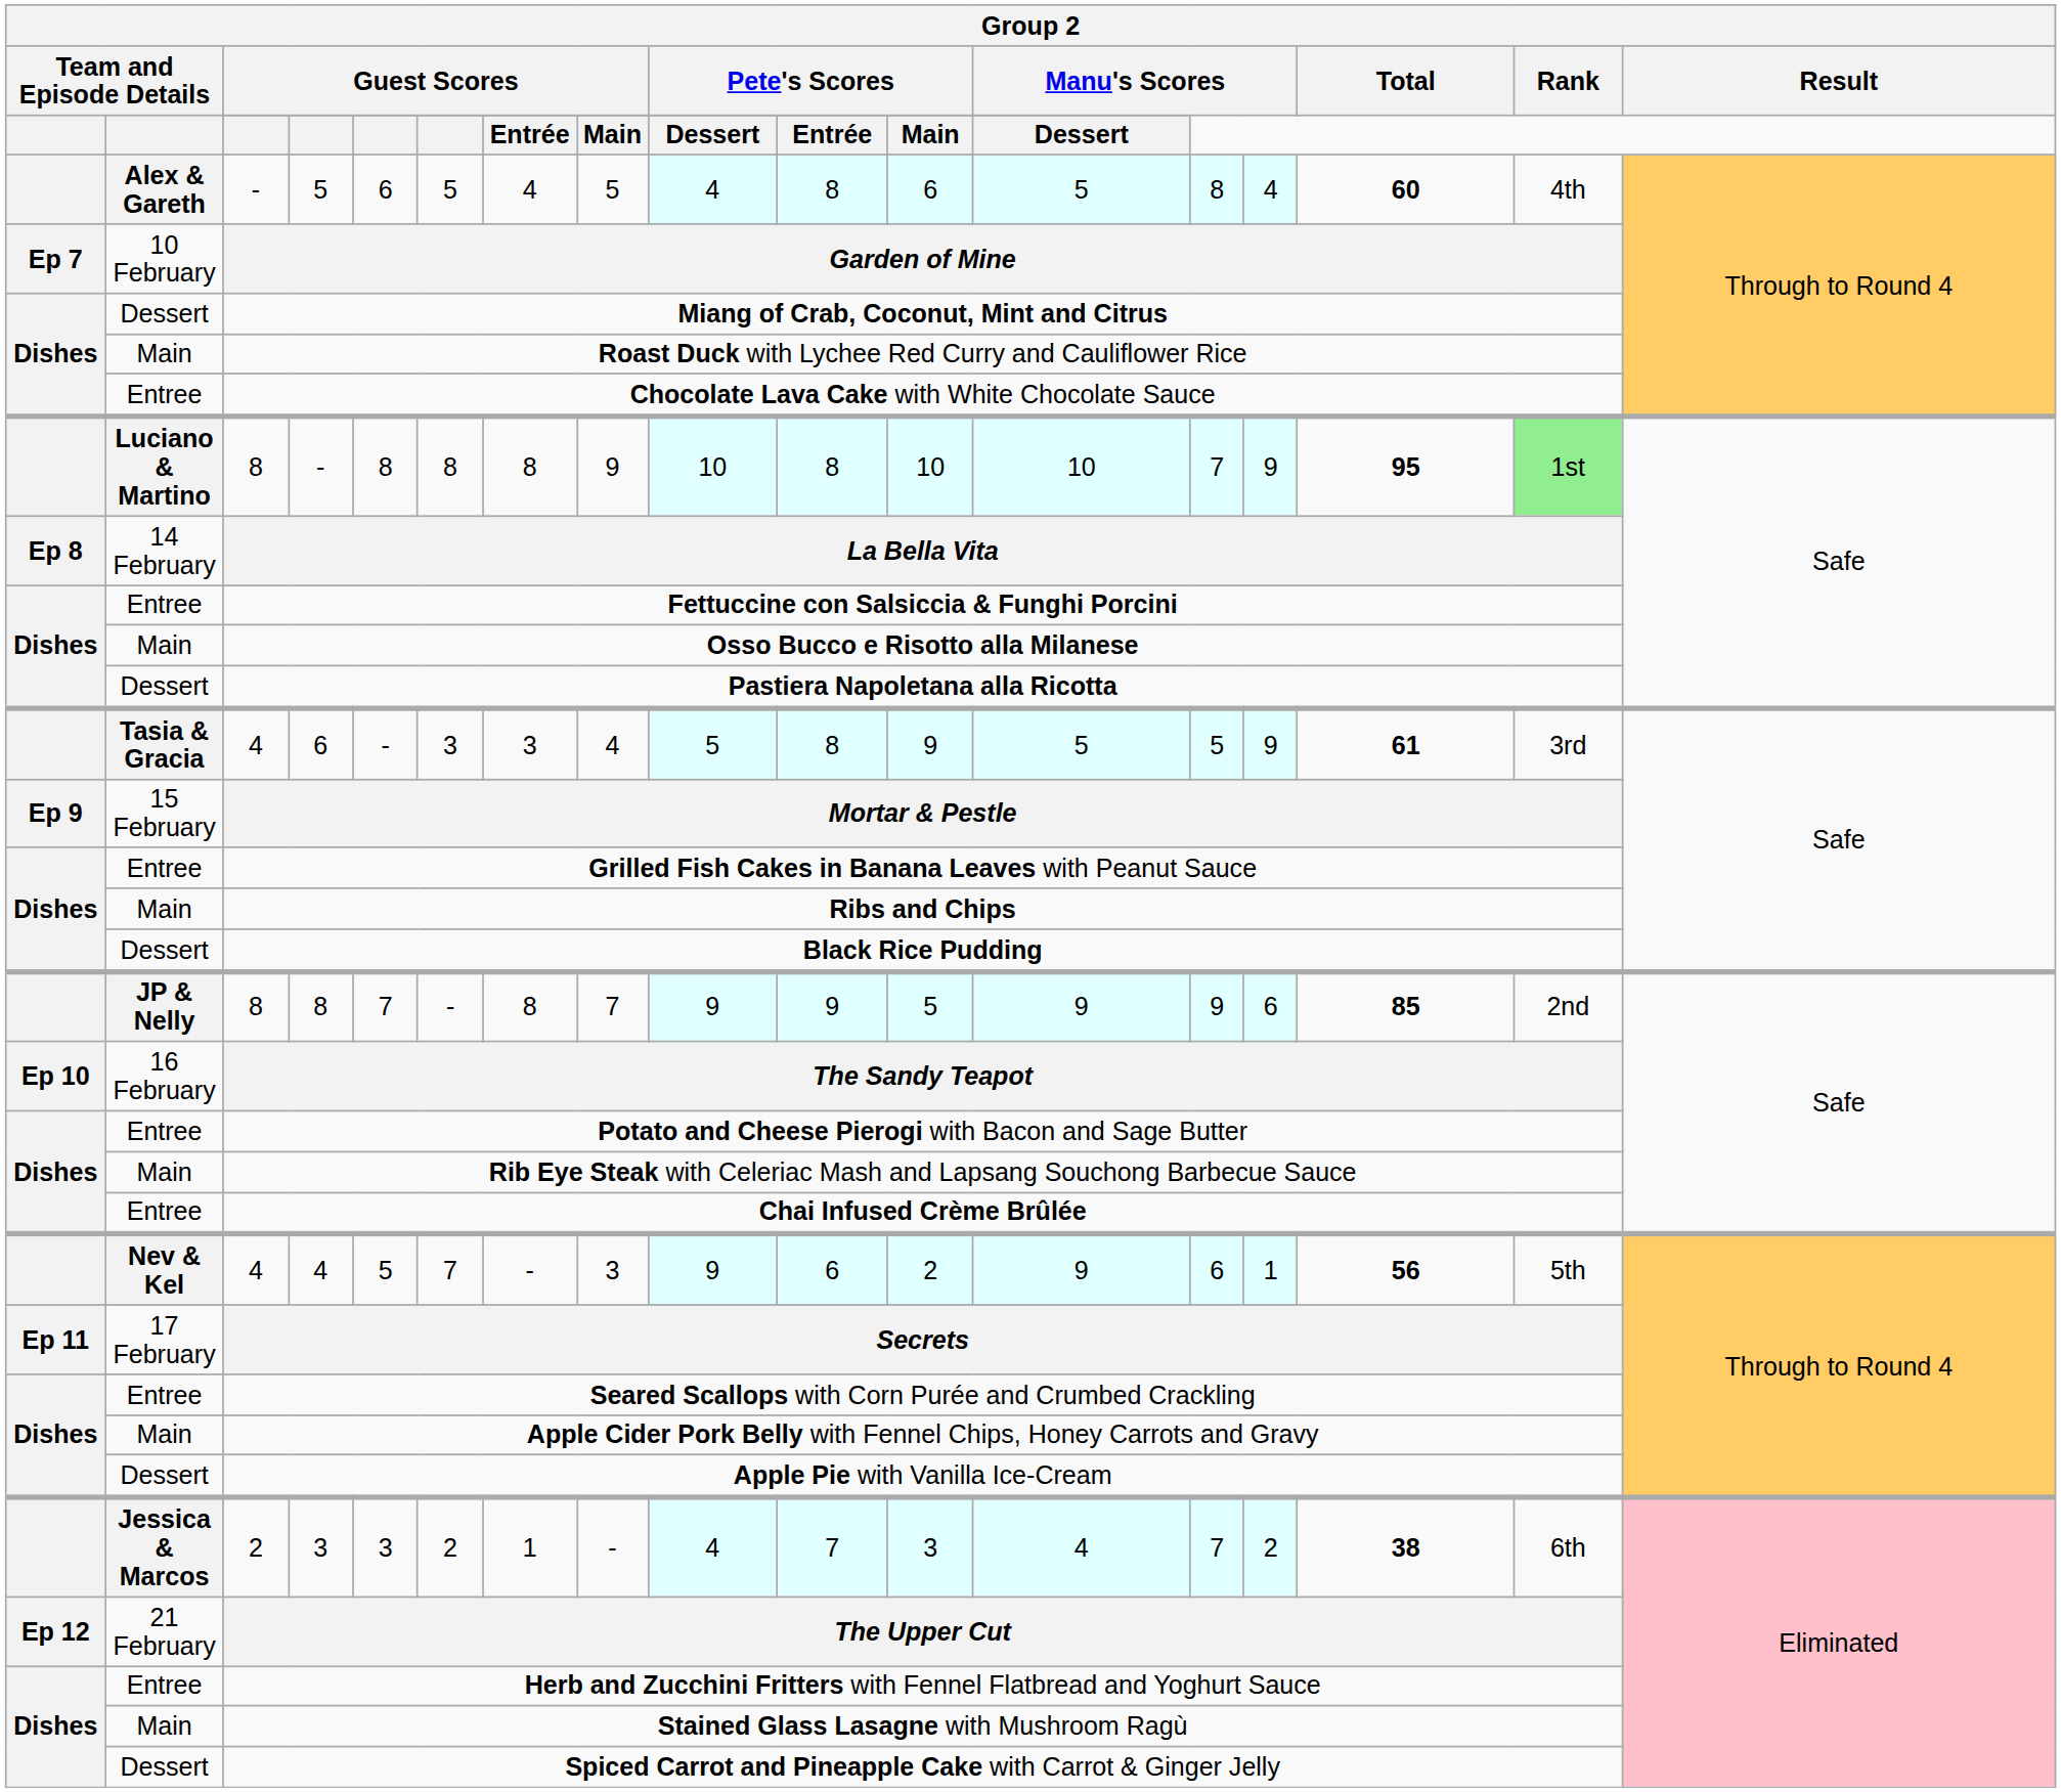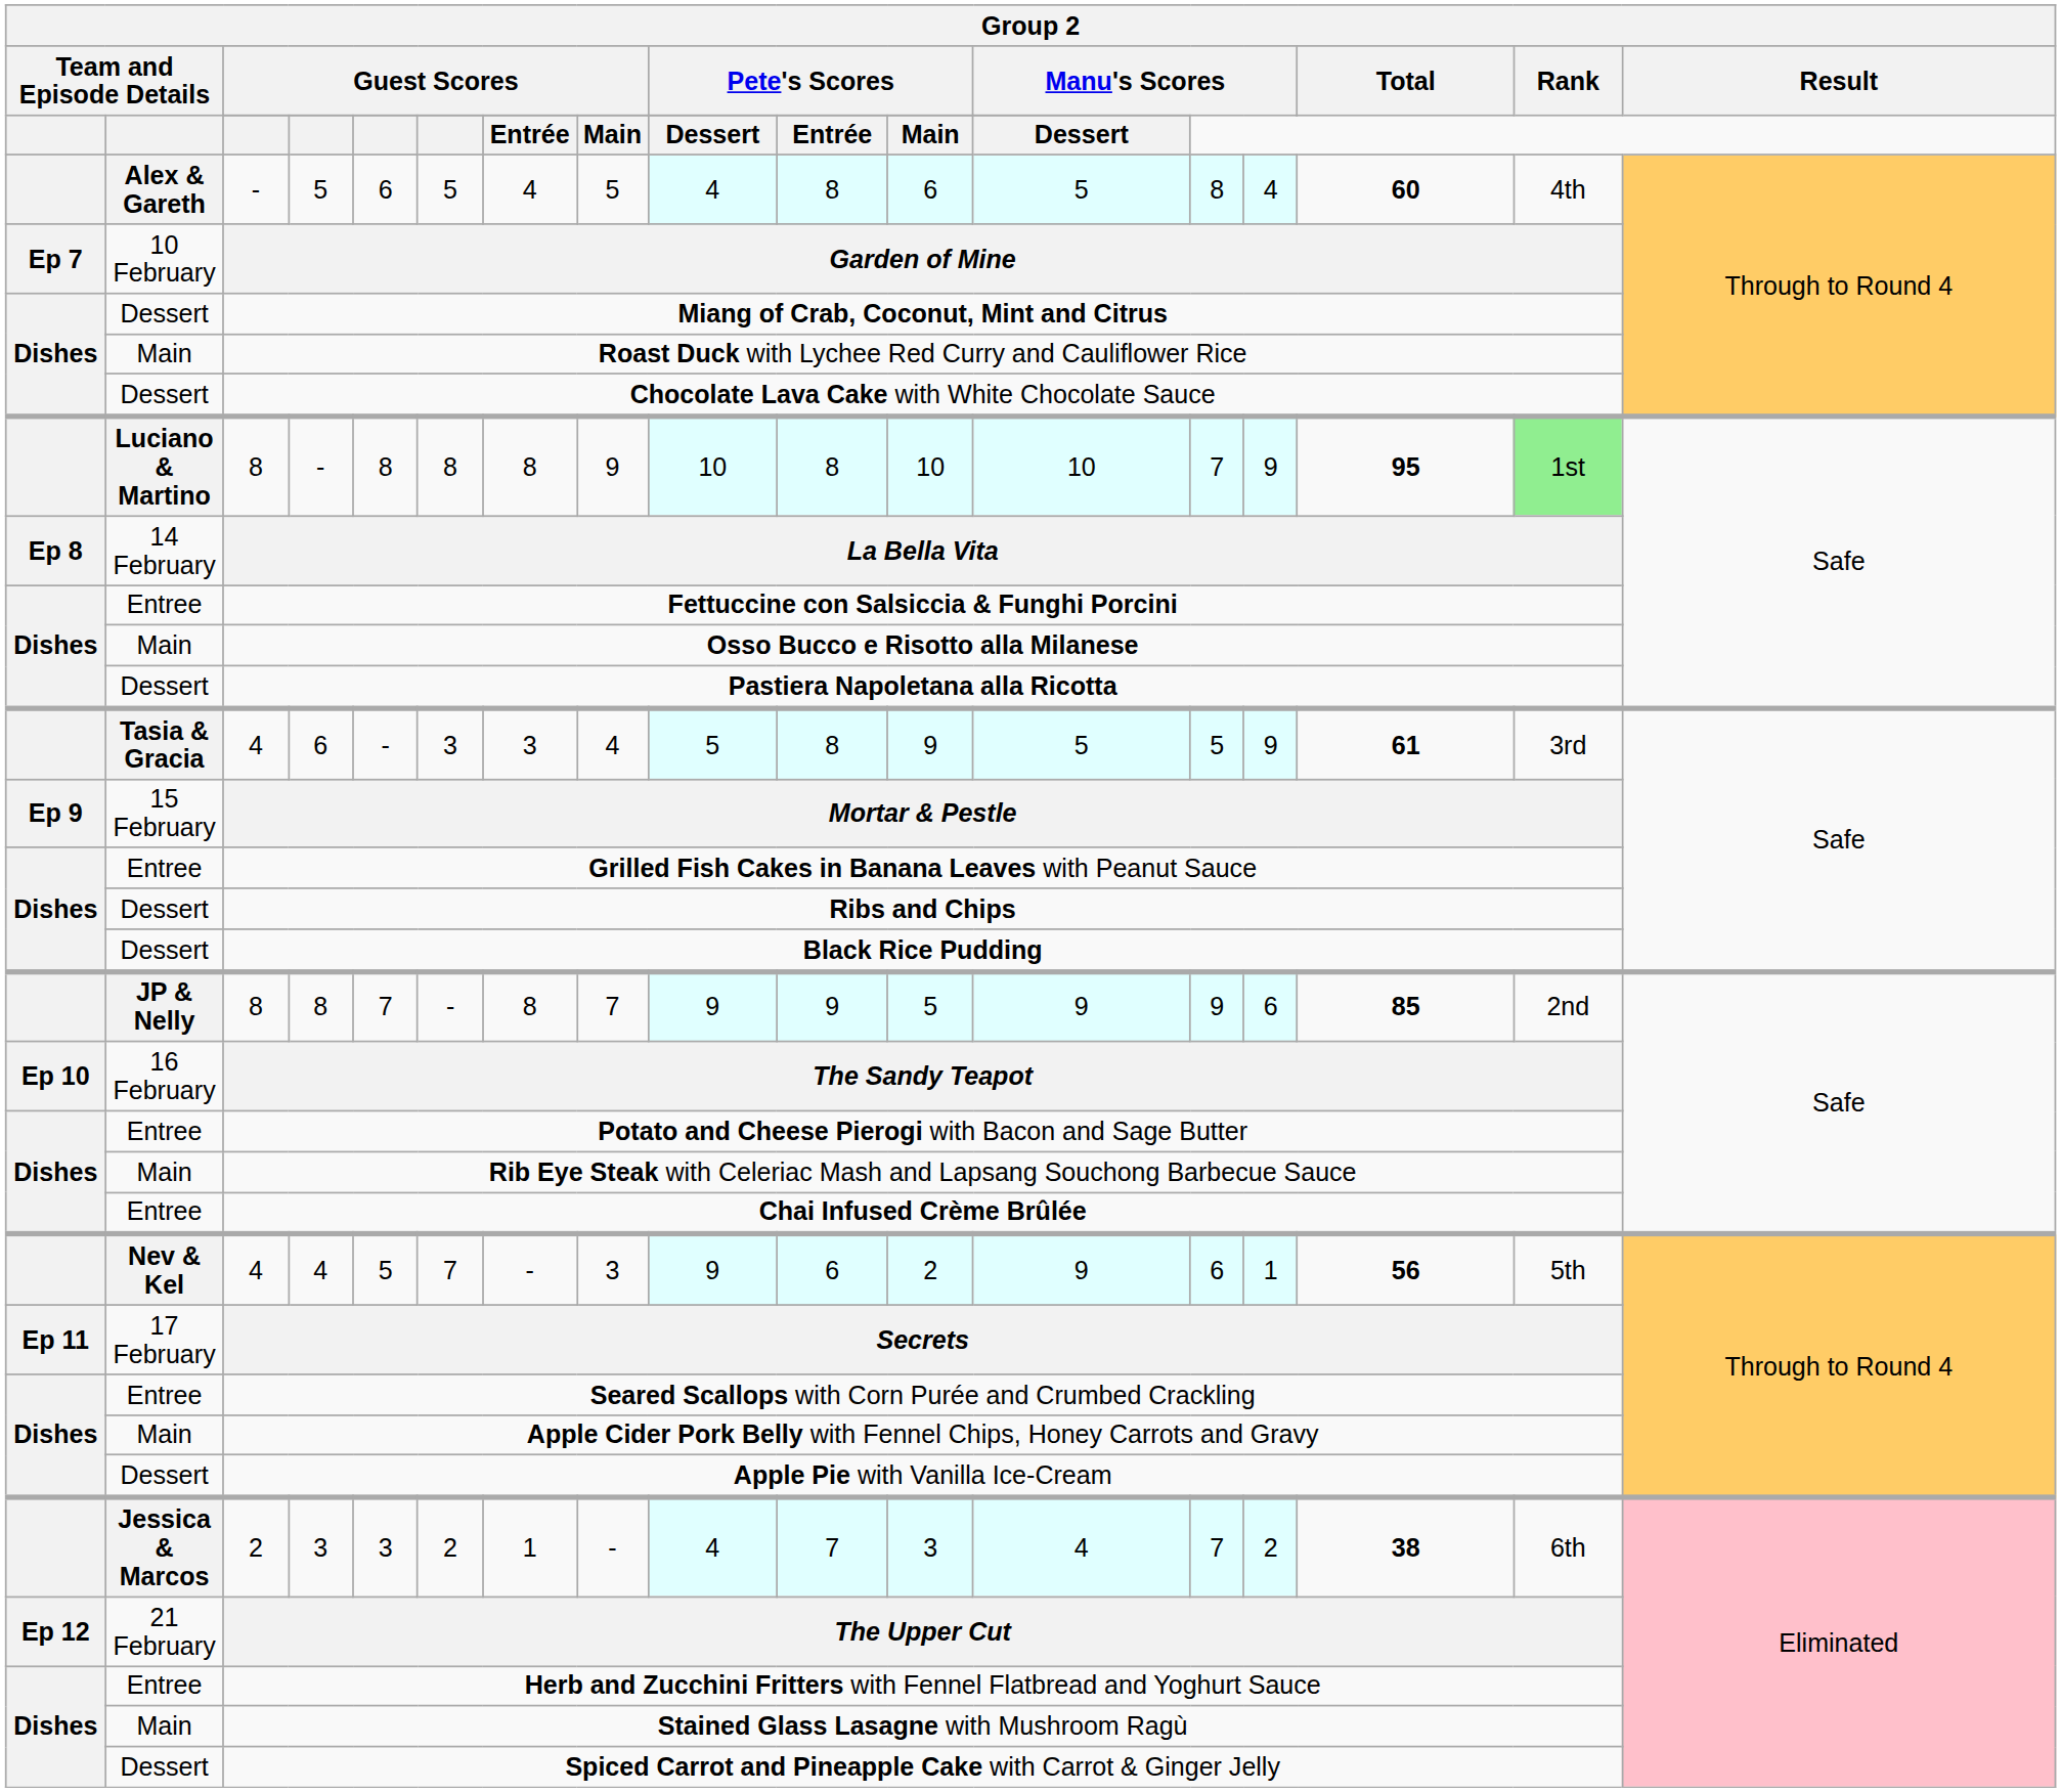 <table class="wikitable plainrowheaders" style="margin: 1em auto; text-align:center; font-size:90%; width:80em;">
 <tr>
 <th colspan="20" >Group 2</th>
 </tr>
 <tr>
 <th scope="col" rowspan="2" colspan="2" style="width:20%;">Team and Episode Details</th>
 <th scope="col" colspan="6" style="width:15%;">Guest Scores</th>
 <th scope="col" colspan="3" style="width:15%;"><a href='#'>Pete</a>'s Scores</th>
 <th scope="col" colspan="3" style="width:15%;"><a href='#'>Manu</a>'s Scores</th>
 <th scope="col" rowspan="2" style="width:10%;">Total<br><small></small></th>
 <th scope="col" rowspan="2" style="width:5%;">Rank</th>
 <th scope="col" rowspan="2" style="width:20%;">Result</th>
 </tr>
 <tr>
 </tr>
 <tr>
 <th scope="col" style="width:3%;"></th>
 <th scope="col" style="width:3%;"></th>
 <th scope="col" style="width:3%;"></th>
 <th scope="col" style="width:3%;"></th>
 <th scope="col" style="width:3%;"></th>
 <th scope="col" style="width:3%;"></th>
 <th scope="col">Entrée</th>
 <th scope="col">Main</th>
 <th scope="col">Dessert</th>
 <th scope="col">Entrée</th>
 <th scope="col">Main</th>
 <th scope="col">Dessert</th>
 </tr>
 <tr>
 <th></th>
 <th style="text-align:centre">Alex & Gareth</th>
 <td>-</td>
 <td>5</td>
 <td>6</td>
 <td>5</td>
 <td>4</td>
 <td>5</td>
 <td bgcolor=#E0FFFF>4</td>
 <td bgcolor=#E0FFFF>8</td>
 <td bgcolor=#E0FFFF>6</td>
 <td bgcolor=#E0FFFF>5</td>
 <td bgcolor=#E0FFFF>8</td>
 <td bgcolor=#E0FFFF>4</td>
 <td><strong>60</strong></td>
 <td>4th</td>
 <td rowspan="5" style="background:#FFCC66">Through to Round 4</td>
 </tr>
 <tr>
 <th>Ep 7</th>
 <td>10 February</td>
 <th colspan="14"><em>Garden of Mine</em></th>
 </tr>
 <tr>
 <th rowspan="3">Dishes</th>
 <td>Dessert</td>
 <td colspan="14"><strong>Miang of Crab, Coconut, Mint and Citrus</strong></td>
 </tr>
 <tr>
 <td>Main</td>
 <td colspan="14"><strong>Roast Duck</strong> with Lychee Red Curry and Cauliflower Rice</td>
 </tr>
 <tr>
-<td>Entree</td>
+<td>Dessert</td>
 <td colspan="14"><strong>Chocolate Lava Cake</strong> with White Chocolate Sauce</td>
 </tr>
 <tr style="border-top:3px solid #aaa;">
 <th></th>
 <th style="text-align:centre">Luciano & Martino</th>
 <td>8</td>
 <td>-</td>
 <td>8</td>
 <td>8</td>
 <td>8</td>
 <td>9</td>
 <td bgcolor=#E0FFFF>10</td>
 <td bgcolor=#E0FFFF>8</td>
 <td bgcolor=#E0FFFF>10</td>
 <td bgcolor=#E0FFFF>10</td>
 <td bgcolor=#E0FFFF>7</td>
 <td bgcolor=#E0FFFF>9</td>
 <td><strong>95</strong></td>
 <td style="background:lightgreen">1st</td>
 <td rowspan="5">Safe</td>
 </tr>
 <tr>
 <th>Ep 8</th>
 <td>14 February</td>
 <th colspan="14"><em>La Bella Vita</em></th>
 </tr>
 <tr>
 <th rowspan="3">Dishes</th>
 <td>Entree</td>
 <td colspan="14"><strong>Fettuccine con Salsiccia & Funghi Porcini</strong></td>
 </tr>
 <tr>
 <td>Main</td>
 <td colspan="14"><strong>Osso Bucco e Risotto alla Milanese</strong></td>
 </tr>
 <tr>
 <td>Dessert</td>
 <td colspan="14"><strong>Pastiera Napoletana alla Ricotta</strong></td>
 </tr>
 <tr style="border-top:3px solid #aaa;">
 <th></th>
 <th style="text-align:centre">Tasia & Gracia</th>
 <td>4</td>
 <td>6</td>
 <td>-</td>
 <td>3</td>
 <td>3</td>
 <td>4</td>
 <td bgcolor=#E0FFFF>5</td>
 <td bgcolor=#E0FFFF>8</td>
 <td bgcolor=#E0FFFF>9</td>
 <td bgcolor=#E0FFFF>5</td>
 <td bgcolor=#E0FFFF>5</td>
 <td bgcolor=#E0FFFF>9</td>
 <td><strong>61</strong></td>
 <td>3rd</td>
 <td rowspan="5">Safe</td>
 </tr>
 <tr>
 <th>Ep 9</th>
 <td>15 February</td>
 <th colspan="14"><em>Mortar & Pestle</em></th>
 </tr>
 <tr>
 <th rowspan="3">Dishes</th>
 <td>Entree</td>
 <td colspan="14"><strong>Grilled Fish Cakes in Banana Leaves</strong> with Peanut Sauce</td>
 </tr>
 <tr>
-<td>Main</td>
+<td>Dessert</td>
 <td colspan="14"><strong>Ribs and Chips</strong></td>
 </tr>
 <tr>
 <td>Dessert</td>
 <td colspan="14"><strong>Black Rice Pudding</strong></td>
 </tr>
 <tr style="border-top:3px solid #aaa;">
 <th></th>
 <th style="text-align:centre">JP & Nelly</th>
 <td>8</td>
 <td>8</td>
 <td>7</td>
 <td>-</td>
 <td>8</td>
 <td>7</td>
 <td bgcolor=#E0FFFF>9</td>
 <td bgcolor=#E0FFFF>9</td>
 <td bgcolor=#E0FFFF>5</td>
 <td bgcolor=#E0FFFF>9</td>
 <td bgcolor=#E0FFFF>9</td>
 <td bgcolor=#E0FFFF>6</td>
 <td><strong>85</strong></td>
 <td>2nd</td>
 <td rowspan="5">Safe</td>
 </tr>
 <tr>
 <th>Ep 10</th>
 <td>16 February</td>
 <th colspan="14"><em>The Sandy Teapot</em></th>
 </tr>
 <tr>
 <th rowspan="3">Dishes</th>
 <td>Entree</td>
 <td colspan="14"><strong>Potato and Cheese Pierogi</strong> with Bacon and Sage Butter</td>
 </tr>
 <tr>
 <td>Main</td>
 <td colspan="14"><strong>Rib Eye Steak</strong> with Celeriac Mash and Lapsang Souchong Barbecue Sauce</td>
 </tr>
 <tr>
 <td>Entree</td>
 <td colspan="14"><strong>Chai Infused Crème Brûlée</strong></td>
 </tr>
 <tr style="border-top:3px solid #aaa;">
 <th></th>
 <th style="text-align:centre">Nev & Kel</th>
 <td>4</td>
 <td>4</td>
 <td>5</td>
 <td>7</td>
 <td>-</td>
 <td>3</td>
 <td bgcolor=#E0FFFF>9</td>
 <td bgcolor=#E0FFFF>6</td>
 <td bgcolor=#E0FFFF>2</td>
 <td bgcolor=#E0FFFF>9</td>
 <td bgcolor=#E0FFFF>6</td>
 <td bgcolor=#E0FFFF>1</td>
 <td><strong>56</strong></td>
 <td>5th</td>
 <td rowspan="5" style="background:#FFCC66">Through to Round 4</td>
 </tr>
 <tr>
 <th>Ep 11</th>
 <td>17 February</td>
 <th colspan="14"><em>Secrets</em></th>
 </tr>
 <tr>
 <th rowspan="3">Dishes</th>
 <td>Entree</td>
 <td colspan="14"><strong>Seared Scallops</strong> with Corn Purée and Crumbed Crackling</td>
 </tr>
 <tr>
 <td>Main</td>
 <td colspan="14"><strong>Apple Cider Pork Belly</strong> with Fennel Chips, Honey Carrots and Gravy</td>
 </tr>
 <tr>
 <td>Dessert</td>
 <td colspan="14"><strong>Apple Pie</strong> with Vanilla Ice-Cream</td>
 </tr>
 <tr style="border-top:3px solid #aaa;">
 <th></th>
 <th style="text-align:centre">Jessica & Marcos</th>
 <td>2</td>
 <td>3</td>
 <td>3</td>
 <td>2</td>
 <td>1</td>
 <td>-</td>
 <td bgcolor=#E0FFFF>4</td>
 <td bgcolor=#E0FFFF>7</td>
 <td bgcolor=#E0FFFF>3</td>
 <td bgcolor=#E0FFFF>4</td>
 <td bgcolor=#E0FFFF>7</td>
 <td bgcolor=#E0FFFF>2</td>
 <td><strong>38</strong></td>
 <td>6th</td>
 <td style="background:pink" rowspan="5">Eliminated</td>
 </tr>
 <tr>
 <th>Ep 12</th>
 <td>21 February</td>
 <th colspan="14"><em>The Upper Cut</em></th>
 </tr>
 <tr>
 <th rowspan="3">Dishes</th>
 <td>Entree</td>
 <td colspan="14"><strong>Herb and Zucchini Fritters</strong> with Fennel Flatbread and Yoghurt Sauce</td>
 </tr>
 <tr>
 <td>Main</td>
 <td colspan="14"><strong>Stained Glass Lasagne</strong> with Mushroom Ragù</td>
 </tr>
 <tr>
 <td>Dessert</td>
 <td colspan="14"><strong>Spiced Carrot and Pineapple Cake</strong> with Carrot & Ginger Jelly</td>
 </tr>
 </table>
